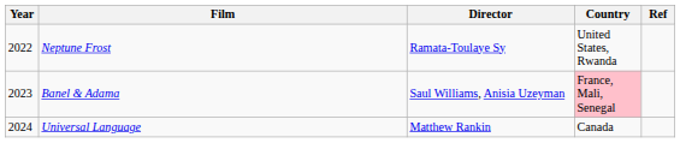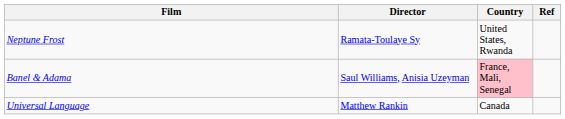 <table class="wikitable sortable" style="width:100%">
 <tr>
-<th width="5%">Year</th>
 <th width="*">Film</th>
 <th width="25%">Director</th>
 <th width="10%">Country</th>
 <th width="5%">Ref</th>
 </tr>
 <tr>
-<td>2022</td>
 <td><em><a href='#'>Neptune Frost</a></em></td>
 <td><a href='#'>Ramata-Toulaye Sy</a></td>
 <td>United States, Rwanda</td>
 <td></td>
 </tr>
 <tr>
-<td>2023</td>
 <td><em><a href='#'>Banel & Adama</a></em></td>
 <td><a href='#'>Saul Williams</a>, <a href='#'>Anisia Uzeyman</a></td>
 <td style="background: pink;">France, Mali, Senegal</td>
 <td></td>
 </tr>
 <tr>
-<td>2024</td>
 <td><em><a href='#'>Universal Language</a></em></td>
 <td><a href='#'>Matthew Rankin</a></td>
 <td>Canada</td>
 <td></td>
 </tr>
 </table>
